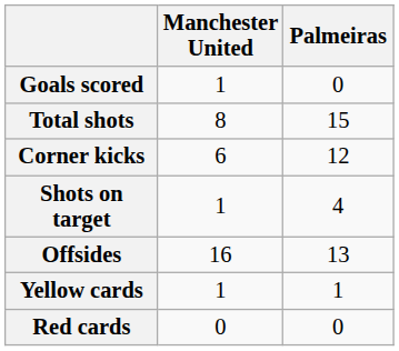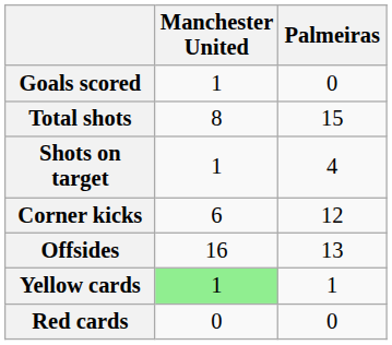 <table class="wikitable plainrowheaders" style="text-align: center">
 <tr>
 <th scope=col width=100></th>
 <th scope=col width=70>Manchester United</th>
 <th scope=col width=70>Palmeiras</th>
 </tr>
 <tr>
 <th scope=row>Goals scored</th>
 <td>1</td>
 <td>0</td>
 </tr>
 <tr>
 <th scope=row>Total shots</th>
 <td>8</td>
 <td>15</td>
 </tr>
 <tr>
+<th scope=row>Shots on target</th>
+<td>1</td>
+<td>4</td>
+</tr>
+<tr>
 <th scope=row>Corner kicks</th>
 <td>6</td>
 <td>12</td>
-</tr>
-<tr>
-<th scope=row>Shots on target</th>
-<td>1</td>
-<td>4</td>
 </tr>
 <tr>
 <th scope=row>Offsides</th>
 <td>16</td>
 <td>13</td>
 </tr>
 <tr>
 <th scope=row>Yellow cards</th>
-<td>1</td>
+<td style="background: lightgreen;">1</td>
 <td>1</td>
 </tr>
 <tr>
 <th scope=row>Red cards</th>
 <td>0</td>
 <td>0</td>
 </tr>
 </table>
